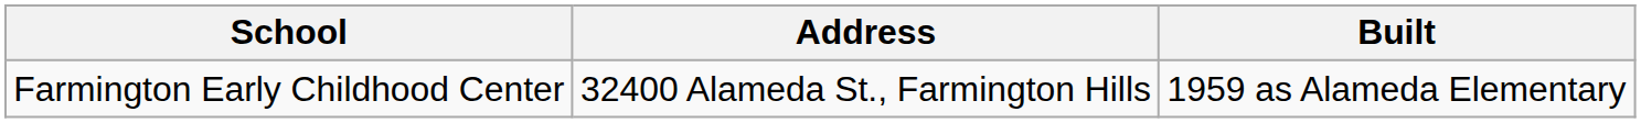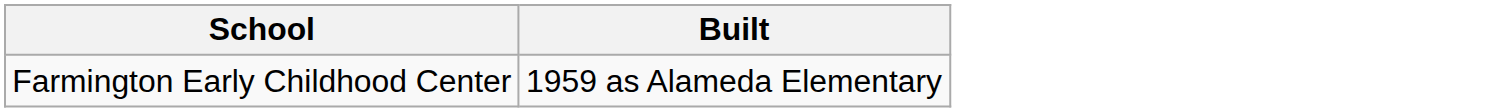 <table class="wikitable">
 <tr>
 <th>School</th>
-<th>Address</th>
 <th>Built</th>
 </tr>
 <tr>
 <td>Farmington Early Childhood Center</td>
-<td>32400 Alameda St., Farmington Hills</td>
 <td>1959 as Alameda Elementary</td>
 </tr>
 </table>
